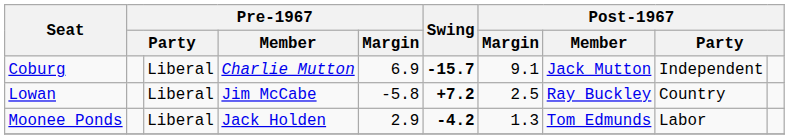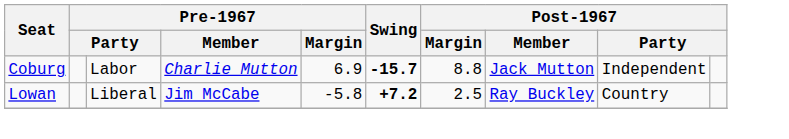 <table class="wikitable">
 <tr>
 <th rowspan="2">Seat</th>
 <th colspan="4">Pre-1967</th>
 <th rowspan="2">Swing</th>
 <th colspan="4">Post-1967</th>
 </tr>
 <tr>
 <th colspan="2">Party</th>
 <th>Member</th>
 <th>Margin</th>
 <th>Margin</th>
 <th>Member</th>
 <th colspan="2">Party</th>
 </tr>
 <tr>
 <td><a href='#'>Coburg</a></td>
 <td> </td>
-<td>Liberal</td>
+<td>Labor</td>
 <td><em><a href='#'>Charlie Mutton</a></em></td>
 <td style="text-align:right;">6.9</td>
 <td style="text-align:right;"><strong>-15.7</strong></td>
-<td style="text-align:right;">9.1</td>
+<td style="text-align:right;">8.8</td>
 <td><a href='#'>Jack Mutton</a></td>
 <td>Independent</td>
 <td> </td>
 </tr>
 <tr>
 <td><a href='#'>Lowan</a></td>
 <td> </td>
 <td>Liberal</td>
 <td><a href='#'>Jim McCabe</a></td>
 <td style="text-align:right;">-5.8</td>
 <td style="text-align:right;"><strong>+7.2</strong></td>
 <td style="text-align:right;">2.5</td>
 <td><a href='#'>Ray Buckley</a></td>
 <td>Country</td>
 <td> </td>
 </tr>
 <tr>
-<td><a href='#'>Moonee Ponds</a></td>
-<td> </td>
-<td>Liberal</td>
-<td><a href='#'>Jack Holden</a></td>
-<td style="text-align:right;">2.9</td>
-<td style="text-align:right;"><strong>-4.2</strong></td>
-<td style="text-align:right;">1.3</td>
-<td><a href='#'>Tom Edmunds</a></td>
-<td>Labor</td>
-<td> </td>
-</tr>
-<tr>
 </tr>
 </table>
